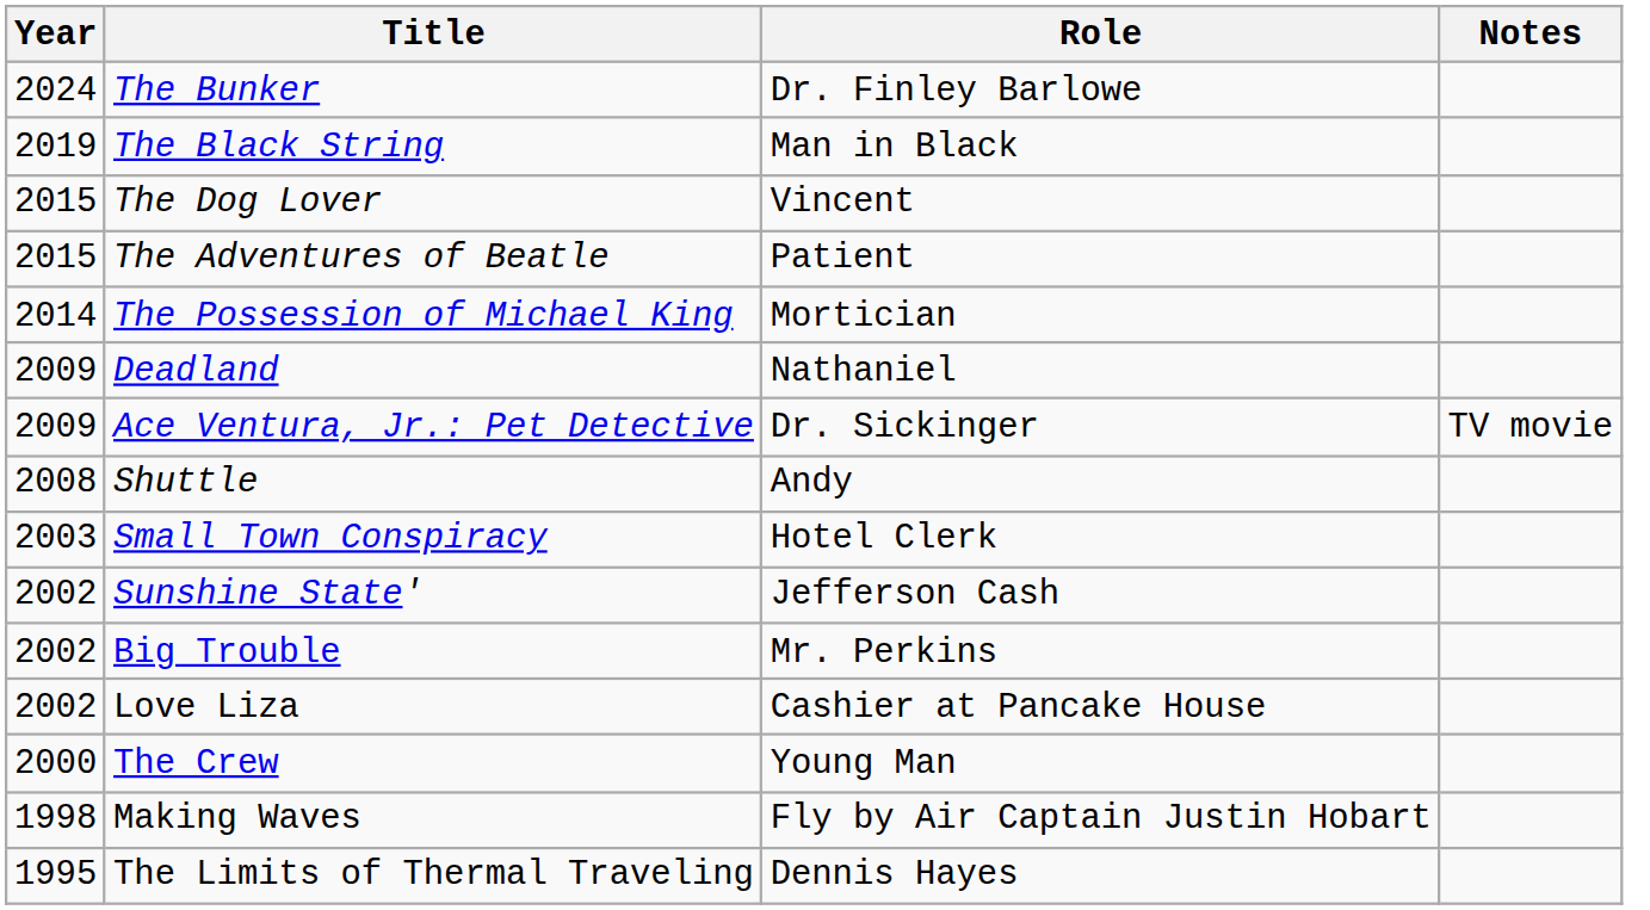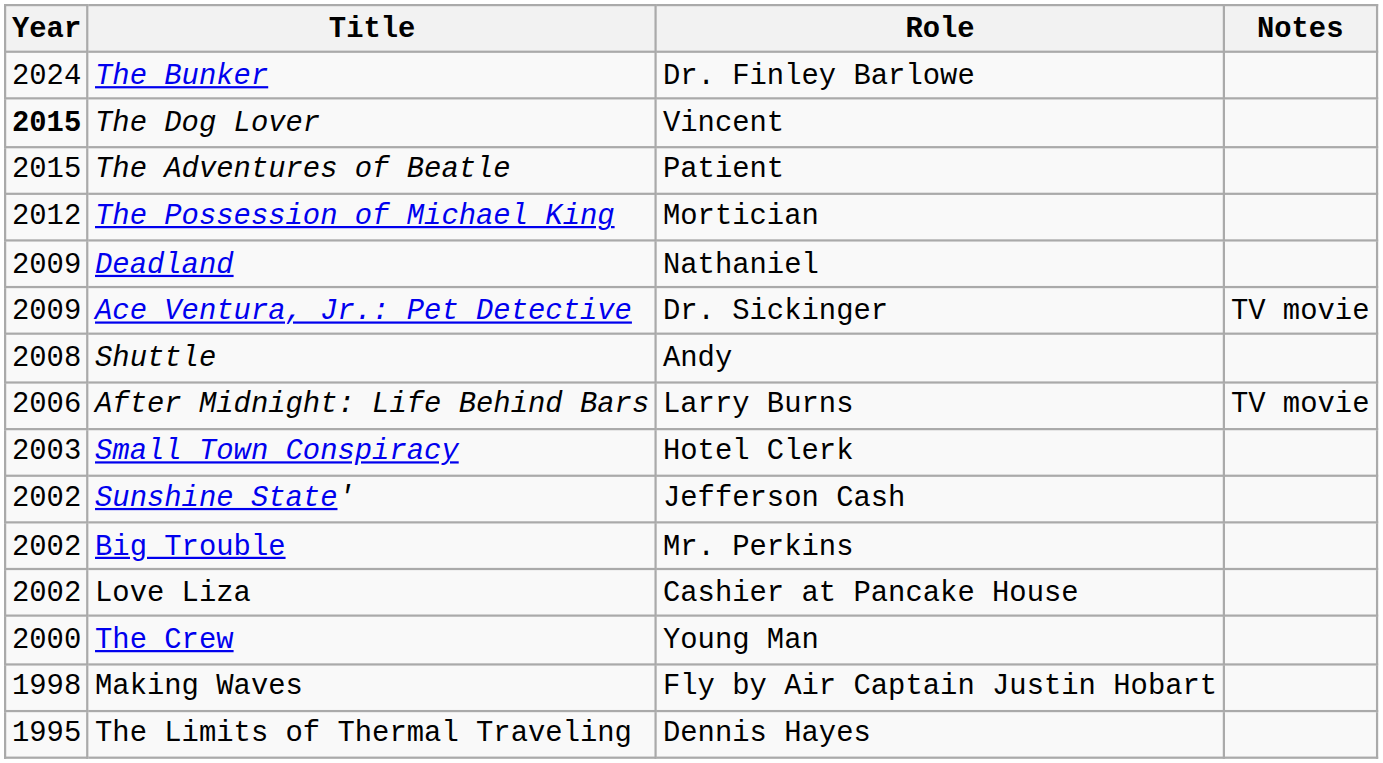 <table class="wikitable sortable">
 <tr>
 <th>Year</th>
 <th>Title</th>
 <th>Role</th>
 <th class="unsortable">Notes</th>
 </tr>
 <tr>
 <td>2024</td>
 <td><em><a href='#'>The Bunker</a></em></td>
 <td>Dr. Finley Barlowe</td>
 <td></td>
 </tr>
 <tr>
-<td>2019</td>
-<td><em><a href='#'>The Black String</a></em></td>
-<td>Man in Black</td>
-<td></td>
-</tr>
-<tr>
-<td>2015</td>
+<td><strong>2015</strong></td>
 <td><em>The Dog Lover</em></td>
 <td>Vincent</td>
 <td></td>
 </tr>
 <tr>
 <td>2015</td>
 <td><em>The Adventures of Beatle</em></td>
 <td>Patient</td>
 <td></td>
 </tr>
 <tr>
-<td>2014</td>
+<td>2012</td>
 <td><em><a href='#'>The Possession of Michael King</a></em></td>
 <td>Mortician</td>
 <td></td>
 </tr>
 <tr>
 <td>2009</td>
 <td><em><a href='#'>Deadland</a></em></td>
 <td>Nathaniel</td>
 <td></td>
 </tr>
 <tr>
 <td>2009</td>
 <td><em><a href='#'>Ace Ventura, Jr.: Pet Detective</a></em></td>
 <td>Dr. Sickinger</td>
 <td>TV movie</td>
 </tr>
 <tr>
 <td>2008</td>
 <td><em>Shuttle</em></td>
 <td>Andy</td>
 <td></td>
+</tr>
+<tr>
+<td>2006</td>
+<td><em>After Midnight: Life Behind Bars</em></td>
+<td>Larry Burns</td>
+<td>TV movie</td>
 </tr>
 <tr>
 <td>2003</td>
 <td><em><a href='#'>Small Town Conspiracy</a></em></td>
 <td>Hotel Clerk</td>
 <td></td>
 </tr>
 <tr>
 <td>2002</td>
 <td><em><a href='#'>Sunshine State</a>'</td>
 <td>Jefferson Cash</td>
 <td></td>
 </tr>
 <tr>
 <td>2002</td>
 <td></em><a href='#'>Big Trouble</a><em></td>
 <td>Mr. Perkins</td>
 <td></td>
 </tr>
 <tr>
 <td>2002</td>
 <td></em>Love Liza<em></td>
 <td>Cashier at Pancake House</td>
 <td></td>
 </tr>
 <tr>
 <td>2000</td>
 <td></em><a href='#'>The Crew</a><em></td>
 <td>Young Man</td>
 <td></td>
 </tr>
 <tr>
 <td>1998</td>
 <td></em>Making Waves<em></td>
 <td>Fly by Air Captain Justin Hobart</td>
 <td></td>
 </tr>
 <tr>
 <td>1995</td>
 <td></em>The Limits of Thermal Traveling<em></td>
 <td>Dennis Hayes</td>
 <td></td>
 </tr>
 </table>
